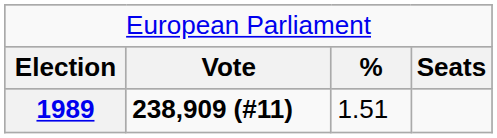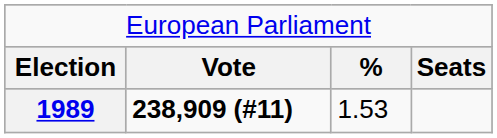 <table class="wikitable" style="font-size:97%;">
 <tr>
 <td align="center" colspan="4"><a href='#'>European Parliament</a></td>
 </tr>
 <tr>
 <th width="65">Election</th>
 <th width="115">Vote</th>
 <th width="40">%</th>
 <th>Seats</th>
 </tr>
 <tr>
 <th><a href='#'>1989</a></th>
 <td><strong>238,909 (#11)</strong></td>
-<td>1.51</td>
+<td>1.53</td>
 <td></td>
 </tr>
 </table>
